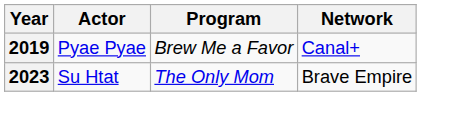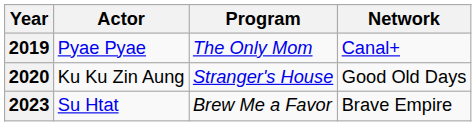 <table class="wikitable plainrowheaders">
 <tr>
 <th>Year</th>
 <th>Actor</th>
 <th>Program</th>
 <th>Network</th>
 </tr>
 <tr>
 <th scope="row">2019</th>
 <td><a href='#'>Pyae Pyae</a></td>
-<td><em>Brew Me a Favor</em></td>
+<td><em><a href='#'>The Only Mom</a></em></td>
 <td><a href='#'>Canal+</a></td>
+</tr>
+<tr>
+<th scope="row">2020</th>
+<td>Ku Ku Zin Aung</td>
+<td><em><a href='#'>Stranger's House</a></em></td>
+<td>Good Old Days</td>
 </tr>
 <tr>
 <th scope="row">2023</th>
 <td><a href='#'>Su Htat</a></td>
-<td><em><a href='#'>The Only Mom</a></em></td>
+<td><em>Brew Me a Favor</em></td>
 <td>Brave Empire</td>
 </tr>
 </table>
